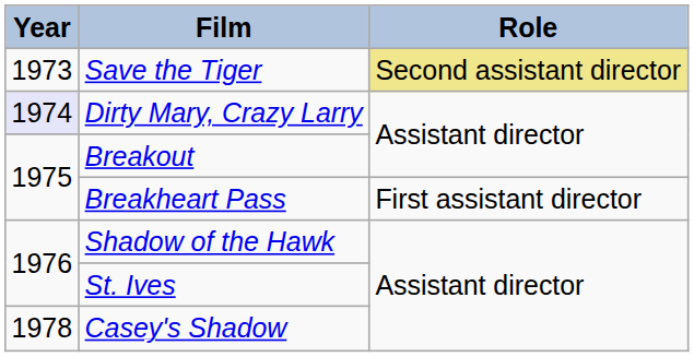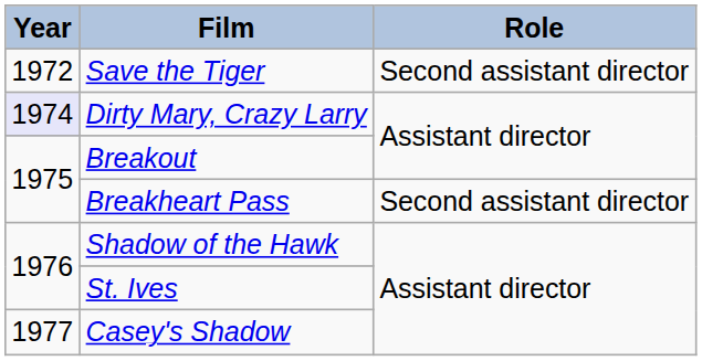 <table class="wikitable" style="font-size:95%;">
 <tr>
 <th style="background:#B0C4DE;">Year</th>
 <th style="background:#B0C4DE;">Film</th>
 <th style="background:#B0C4DE;">Role</th>
 </tr>
 <tr>
-<td>1973</td>
+<td>1972</td>
 <td><em><a href='#'>Save the Tiger</a></em></td>
-<td style="background: khaki;">Second assistant director</td>
+<td>Second assistant director</td>
 </tr>
 <tr>
 <td style="background: lavender;">1974</td>
 <td><em><a href='#'>Dirty Mary, Crazy Larry</a></em></td>
 <td rowspan=2>Assistant director</td>
 </tr>
 <tr>
 <td rowspan=2>1975</td>
 <td><em><a href='#'>Breakout</a></em></td>
 </tr>
 <tr>
 <td><em><a href='#'>Breakheart Pass</a></em></td>
-<td>First assistant director</td>
+<td>Second assistant director</td>
 </tr>
 <tr>
 <td rowspan=2>1976</td>
 <td><em><a href='#'>Shadow of the Hawk</a></em></td>
 <td rowspan=3>Assistant director</td>
 </tr>
 <tr>
 <td><em><a href='#'>St. Ives</a></em></td>
 </tr>
 <tr>
-<td>1978</td>
+<td>1977</td>
 <td><em><a href='#'>Casey's Shadow</a></em></td>
 </tr>
 </table>
